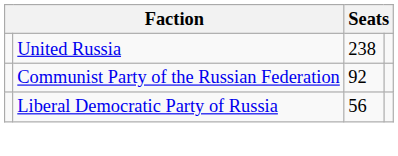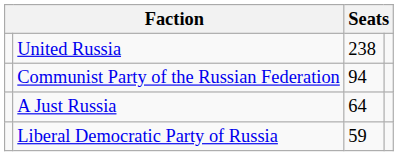 <table class=wikitable>
 <tr>
 <th colspan=2>Faction</th>
 <th colspan=2>Seats</th>
 </tr>
 <tr>
 <td></td>
 <td><a href='#'>United Russia</a></td>
 <td>238</td>
 <td></td>
 </tr>
 <tr>
 <td></td>
 <td><a href='#'>Communist Party of the Russian Federation</a></td>
-<td>92</td>
+<td>94</td>
+<td></td>
+</tr>
+<tr>
+<td></td>
+<td><a href='#'>A Just Russia</a></td>
+<td>64</td>
 <td></td>
 </tr>
 <tr>
 <td></td>
 <td><a href='#'>Liberal Democratic Party of Russia</a></td>
-<td>56</td>
+<td>59</td>
 <td></td>
 </tr>
 </table>
